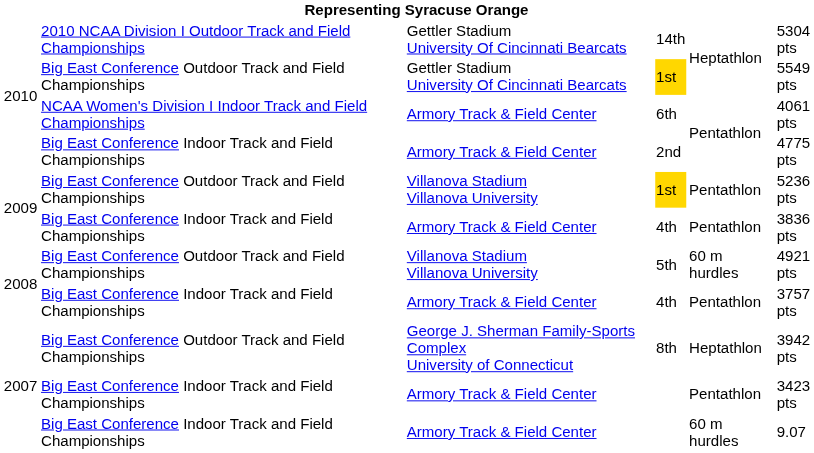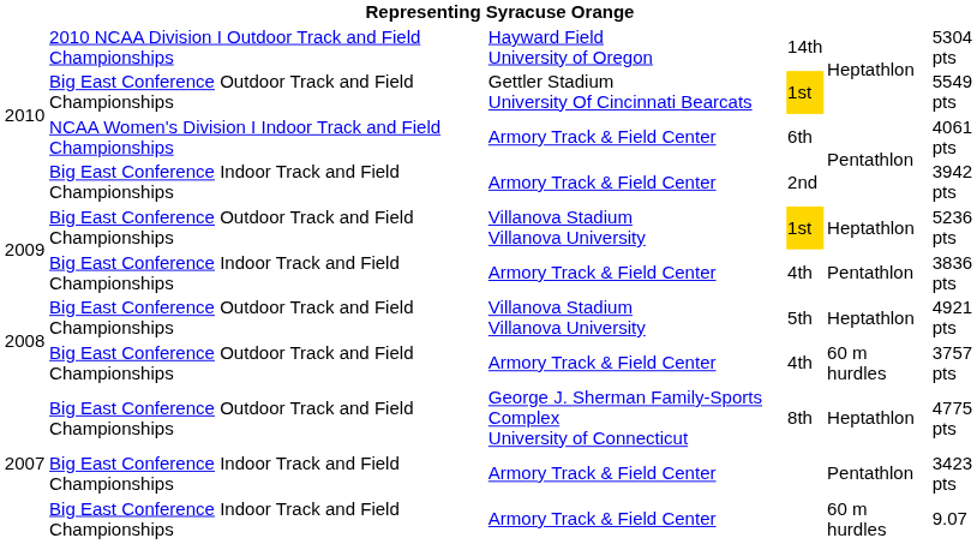 <table>
 <tr>
 <th colspan="6">Representing Syracuse Orange</th>
 </tr>
 <tr>
 <td rowspan=4>2010</td>
 <td><a href='#'>2010 NCAA Division I Outdoor Track and Field Championships</a></td>
-<td>Gettler Stadium <br><a href='#'>University Of Cincinnati Bearcats</a></td>
+<td><a href='#'>Hayward Field</a> <br><a href='#'>University of Oregon</a></td>
 <td>14th</td>
 <td rowspan=2>Heptathlon</td>
 <td>5304 pts</td>
 </tr>
 <tr>
 <td><a href='#'>Big East Conference</a> Outdoor Track and Field Championships</td>
 <td>Gettler Stadium <br><a href='#'>University Of Cincinnati Bearcats</a></td>
 <td bgcolor=gold>1st</td>
 <td>5549 pts</td>
 </tr>
 <tr>
 <td><a href='#'>NCAA Women's Division I Indoor Track and Field Championships</a></td>
 <td><a href='#'>Armory Track & Field Center</a></td>
 <td>6th</td>
 <td rowspan=2>Pentathlon</td>
 <td>4061 pts</td>
 </tr>
 <tr>
 <td><a href='#'>Big East Conference</a> Indoor Track and Field Championships</td>
 <td><a href='#'>Armory Track & Field Center</a></td>
 <td>2nd</td>
-<td>4775 pts</td>
+<td>3942 pts</td>
 </tr>
 <tr>
 <td rowspan=2>2009</td>
 <td><a href='#'>Big East Conference</a> Outdoor Track and Field Championships</td>
 <td><a href='#'>Villanova Stadium</a> <br><a href='#'>Villanova University</a></td>
 <td bgcolor=gold>1st</td>
-<td>Pentathlon</td>
+<td>Heptathlon</td>
 <td>5236 pts</td>
 </tr>
 <tr>
 <td><a href='#'>Big East Conference</a> Indoor Track and Field Championships</td>
 <td><a href='#'>Armory Track & Field Center</a></td>
 <td>4th</td>
 <td>Pentathlon</td>
 <td>3836 pts</td>
 </tr>
 <tr>
 <td rowspan=2>2008</td>
 <td><a href='#'>Big East Conference</a> Outdoor Track and Field Championships</td>
 <td><a href='#'>Villanova Stadium</a> <br><a href='#'>Villanova University</a></td>
 <td>5th</td>
-<td>60 m hurdles</td>
+<td>Heptathlon</td>
 <td>4921 pts</td>
 </tr>
 <tr>
-<td><a href='#'>Big East Conference</a> Indoor Track and Field Championships</td>
+<td><a href='#'>Big East Conference</a> Outdoor Track and Field Championships</td>
 <td><a href='#'>Armory Track & Field Center</a></td>
 <td>4th</td>
-<td>Pentathlon</td>
+<td>60 m hurdles</td>
 <td>3757 pts</td>
 </tr>
 <tr>
 <td rowspan=3>2007</td>
 <td><a href='#'>Big East Conference</a> Outdoor Track and Field Championships</td>
 <td><a href='#'>George J. Sherman Family-Sports Complex</a> <br><a href='#'>University of Connecticut</a></td>
 <td>8th</td>
 <td>Heptathlon</td>
-<td>3942 pts</td>
+<td>4775 pts</td>
 </tr>
 <tr>
 <td><a href='#'>Big East Conference</a> Indoor Track and Field Championships</td>
 <td><a href='#'>Armory Track & Field Center</a></td>
 <td></td>
 <td>Pentathlon</td>
 <td>3423 pts</td>
 </tr>
 <tr>
 <td><a href='#'>Big East Conference</a> Indoor Track and Field Championships</td>
 <td><a href='#'>Armory Track & Field Center</a></td>
 <td></td>
 <td>60 m hurdles</td>
 <td>9.07</td>
 </tr>
 </table>
